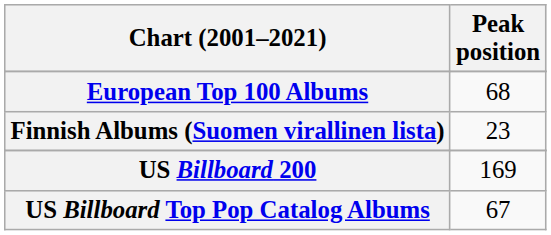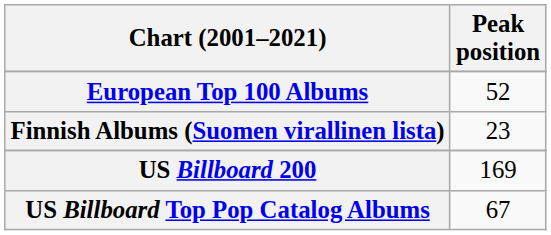 <table class="wikitable sortable plainrowheaders">
 <tr>
 <th scope="col">Chart (2001–2021)</th>
 <th scope="col">Peak<br>position</th>
 </tr>
 <tr>
 </tr>
 <tr>
 </tr>
 <tr>
 </tr>
 <tr>
 <th scope="row"><a href='#'>European Top 100 Albums</a></th>
-<td align="center">68</td>
+<td align="center">52</td>
 </tr>
 <tr>
 <th scope="row">Finnish Albums (<a href='#'>Suomen virallinen lista</a>)</th>
 <td align="center">23</td>
 </tr>
 <tr>
 </tr>
 <tr>
 </tr>
 <tr>
 </tr>
 <tr>
 </tr>
 <tr>
 </tr>
 <tr>
 <th scope="row">US <a href='#'><em>Billboard</em> 200</a></th>
 <td align="center">169</td>
 </tr>
 <tr>
 <th scope="row">US <em>Billboard</em> <a href='#'>Top Pop Catalog Albums</a></th>
 <td align="center">67</td>
 </tr>
 </table>
